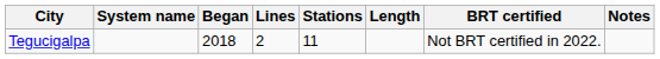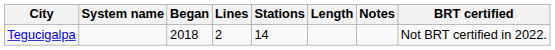 <table class="wikitable">
 <tr>
 <th>City</th>
 <th>System name</th>
 <th>Began</th>
 <th>Lines</th>
 <th>Stations</th>
 <th>Length</th>
+<th>Notes</th>
 <th>BRT certified</th>
-<th>Notes</th>
 </tr>
 <tr>
 <td><a href='#'>Tegucigalpa</a></td>
 <td></td>
 <td>2018</td>
 <td>2</td>
-<td>11</td>
+<td>14</td>
+<td></td>
 <td></td>
 <td>Not BRT certified in 2022.</td>
-<td></td>
 </tr>
 </table>
